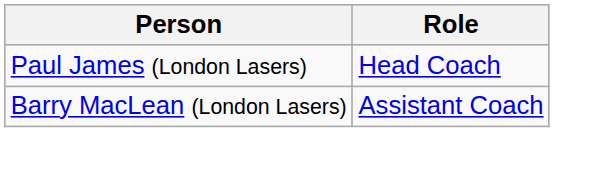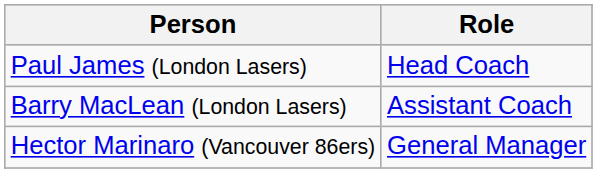 <table class="wikitable">
 <tr>
 <th>Person</th>
 <th>Role</th>
 </tr>
 <tr>
 <td>  <a href='#'>Paul James</a> <small>(London Lasers)</small></td>
 <td><a href='#'>Head Coach</a></td>
 </tr>
 <tr>
 <td>  <a href='#'>Barry MacLean</a> <small>(London Lasers)</small></td>
 <td><a href='#'>Assistant Coach</a></td>
 </tr>
+<tr>
+<td>  <a href='#'>Hector Marinaro</a> <small>(Vancouver 86ers)</small></td>
+<td><a href='#'>General Manager</a></td>
+</tr>
 </table>
